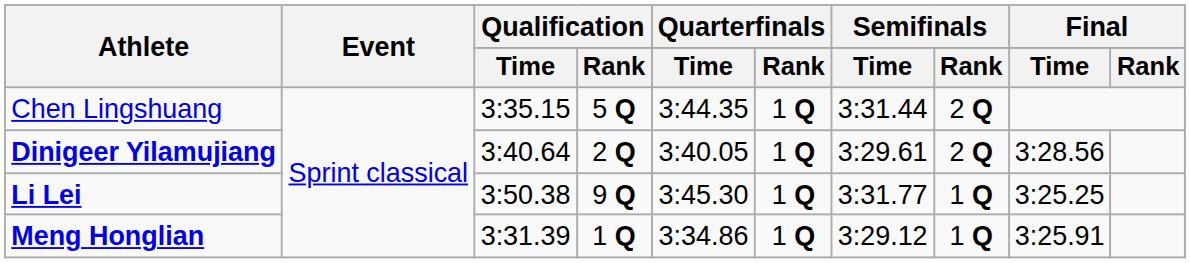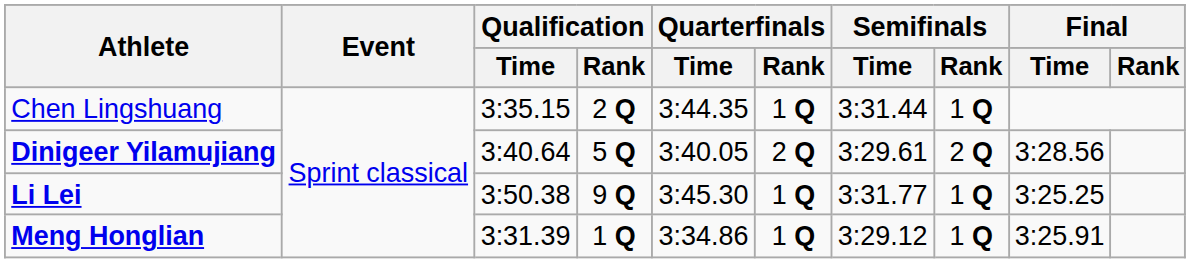 <table class="wikitable" style="font-size:90%">
 <tr>
 <th rowspan=2>Athlete</th>
 <th rowspan=2>Event</th>
 <th colspan=2>Qualification</th>
 <th colspan=2>Quarterfinals</th>
 <th colspan=2>Semifinals</th>
 <th colspan=2>Final</th>
 </tr>
 <tr style="font-size:95%">
 <th>Time</th>
 <th>Rank</th>
 <th>Time</th>
 <th>Rank</th>
 <th>Time</th>
 <th>Rank</th>
 <th>Time</th>
 <th>Rank</th>
 </tr>
 <tr align=center>
 <td align=left><a href='#'>Chen Lingshuang</a></td>
 <td align=left rowspan=4><a href='#'>Sprint classical</a></td>
 <td>3:35.15</td>
-<td>5 <strong>Q</strong></td>
+<td>2 <strong>Q</strong></td>
 <td>3:44.35</td>
 <td>1 <strong>Q</strong></td>
 <td>3:31.44</td>
-<td>2 <strong>Q</strong></td>
+<td>1 <strong>Q</strong></td>
 <td colspan=2></td>
 </tr>
 <tr align=center>
 <td align=left><strong><a href='#'>Dinigeer Yilamujiang</a></strong></td>
 <td>3:40.64</td>
+<td>5 <strong>Q</strong></td>
+<td>3:40.05</td>
 <td>2 <strong>Q</strong></td>
-<td>3:40.05</td>
-<td>1 <strong>Q</strong></td>
 <td>3:29.61</td>
 <td>2 <strong>Q</strong></td>
 <td>3:28.56</td>
 <td></td>
 </tr>
 <tr align=center>
 <td align=left><strong><a href='#'>Li Lei</a></strong></td>
 <td>3:50.38</td>
 <td>9 <strong>Q</strong></td>
 <td>3:45.30</td>
 <td>1 <strong>Q</strong></td>
 <td>3:31.77</td>
 <td>1 <strong>Q</strong></td>
 <td>3:25.25</td>
 <td></td>
 </tr>
 <tr align=center>
 <td align=left><strong><a href='#'>Meng Honglian</a></strong></td>
 <td>3:31.39</td>
 <td>1 <strong>Q</strong></td>
 <td>3:34.86</td>
 <td>1 <strong>Q</strong></td>
 <td>3:29.12</td>
 <td>1 <strong>Q</strong></td>
 <td>3:25.91</td>
 <td></td>
 </tr>
 </table>
